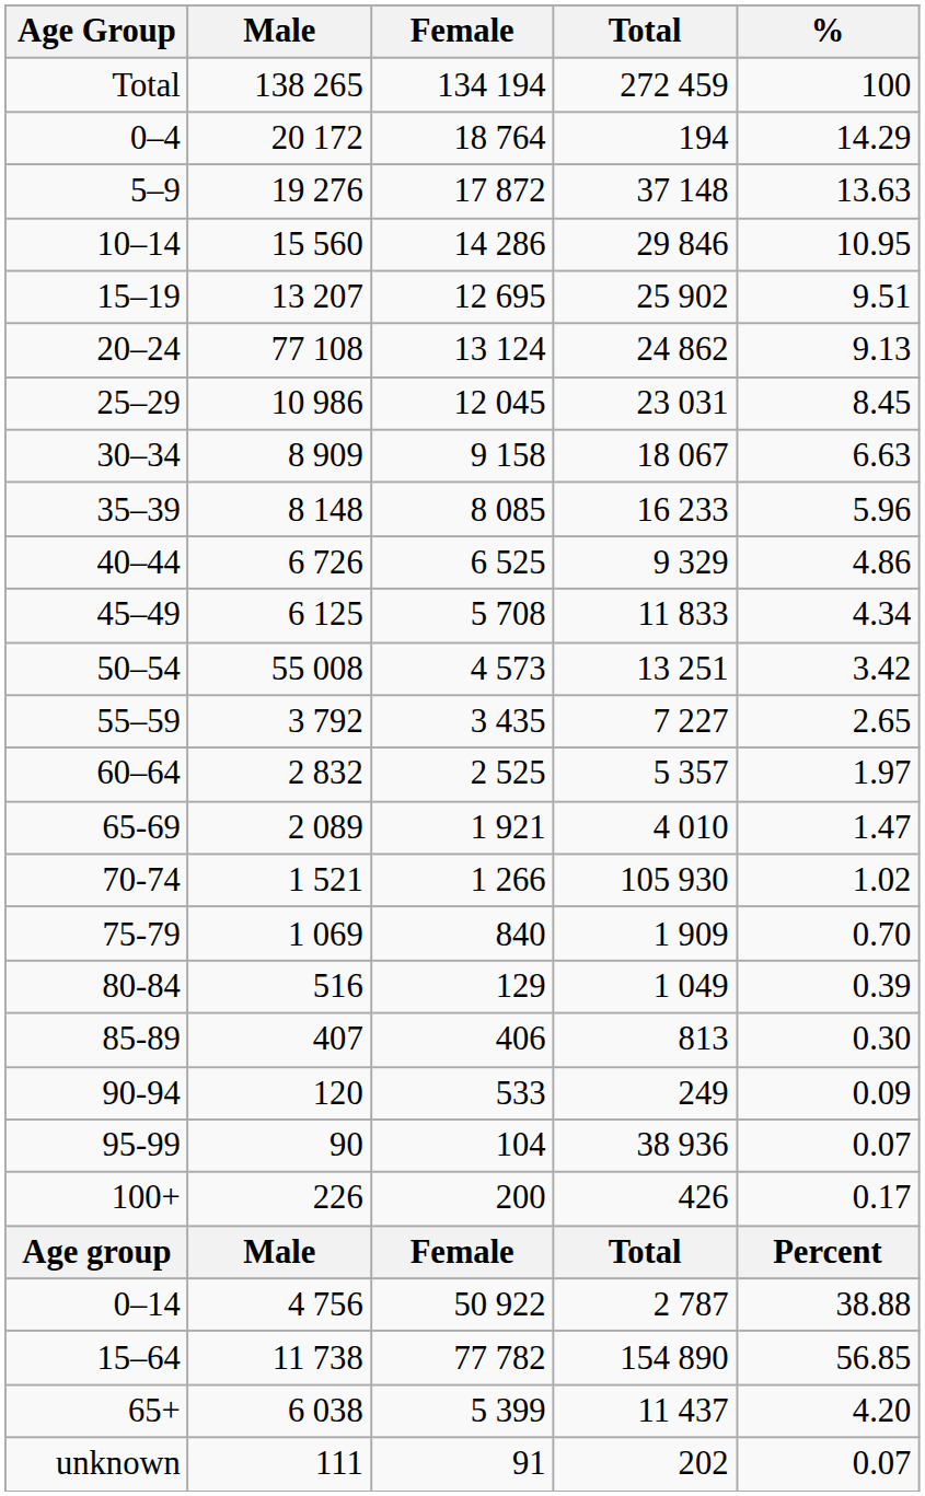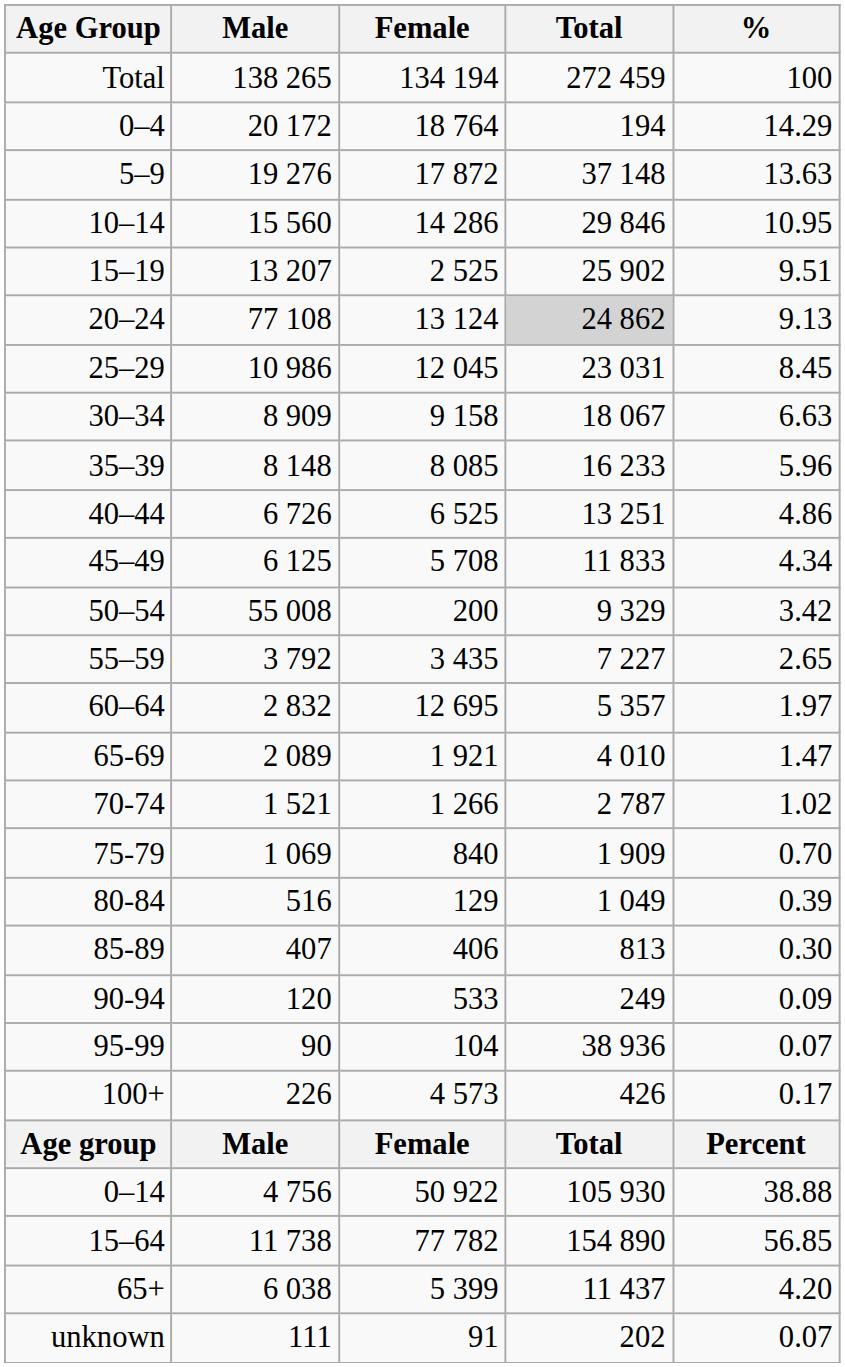 <table class="wikitable">
 <tr>
 <th width="80pt">Age Group</th>
 <th width="80pt">Male</th>
 <th width="80pt">Female</th>
 <th width="80pt">Total</th>
 <th width="80pt">%</th>
 </tr>
 <tr>
 <td align="right">Total</td>
 <td align="right">138 265</td>
 <td align="right">134 194</td>
 <td align="right">272 459</td>
 <td align="right">100</td>
 </tr>
 <tr>
 <td align="right">0–4</td>
 <td align="right">20 172</td>
 <td align="right">18 764</td>
 <td align="right">194</td>
 <td align="right">14.29</td>
 </tr>
 <tr>
 <td align="right">5–9</td>
 <td align="right">19 276</td>
 <td align="right">17 872</td>
 <td align="right">37 148</td>
 <td align="right">13.63</td>
 </tr>
 <tr>
 <td align="right">10–14</td>
 <td align="right">15 560</td>
 <td align="right">14 286</td>
 <td align="right">29 846</td>
 <td align="right">10.95</td>
 </tr>
 <tr>
 <td align="right">15–19</td>
 <td align="right">13 207</td>
-<td align="right">12 695</td>
+<td align="right">2 525</td>
 <td align="right">25 902</td>
 <td align="right">9.51</td>
 </tr>
 <tr>
 <td align="right">20–24</td>
 <td align="right">77 108</td>
 <td align="right">13 124</td>
-<td align="right">24 862</td>
+<td align="right" style="background: lightgrey;">24 862</td>
 <td align="right">9.13</td>
 </tr>
 <tr>
 <td align="right">25–29</td>
 <td align="right">10 986</td>
 <td align="right">12 045</td>
 <td align="right">23 031</td>
 <td align="right">8.45</td>
 </tr>
 <tr>
 <td align="right">30–34</td>
 <td align="right">8 909</td>
 <td align="right">9 158</td>
 <td align="right">18 067</td>
 <td align="right">6.63</td>
 </tr>
 <tr>
 <td align="right">35–39</td>
 <td align="right">8 148</td>
 <td align="right">8 085</td>
 <td align="right">16 233</td>
 <td align="right">5.96</td>
 </tr>
 <tr>
 <td align="right">40–44</td>
 <td align="right">6 726</td>
 <td align="right">6 525</td>
-<td align="right">9 329</td>
+<td align="right">13 251</td>
 <td align="right">4.86</td>
 </tr>
 <tr>
 <td align="right">45–49</td>
 <td align="right">6 125</td>
 <td align="right">5 708</td>
 <td align="right">11 833</td>
 <td align="right">4.34</td>
 </tr>
 <tr>
 <td align="right">50–54</td>
 <td align="right">55 008</td>
-<td align="right">4 573</td>
-<td align="right">13 251</td>
+<td align="right">200</td>
+<td align="right">9 329</td>
 <td align="right">3.42</td>
 </tr>
 <tr>
 <td align="right">55–59</td>
 <td align="right">3 792</td>
 <td align="right">3 435</td>
 <td align="right">7 227</td>
 <td align="right">2.65</td>
 </tr>
 <tr>
 <td align="right">60–64</td>
 <td align="right">2 832</td>
-<td align="right">2 525</td>
+<td align="right">12 695</td>
 <td align="right">5 357</td>
 <td align="right">1.97</td>
 </tr>
 <tr>
 <td align="right">65-69</td>
 <td align="right">2 089</td>
 <td align="right">1 921</td>
 <td align="right">4 010</td>
 <td align="right">1.47</td>
 </tr>
 <tr>
 <td align="right">70-74</td>
 <td align="right">1 521</td>
 <td align="right">1 266</td>
-<td align="right">105 930</td>
+<td align="right">2 787</td>
 <td align="right">1.02</td>
 </tr>
 <tr>
 <td align="right">75-79</td>
 <td align="right">1 069</td>
 <td align="right">840</td>
 <td align="right">1 909</td>
 <td align="right">0.70</td>
 </tr>
 <tr>
 <td align="right">80-84</td>
 <td align="right">516</td>
 <td align="right">129</td>
 <td align="right">1 049</td>
 <td align="right">0.39</td>
 </tr>
 <tr>
 <td align="right">85-89</td>
 <td align="right">407</td>
 <td align="right">406</td>
 <td align="right">813</td>
 <td align="right">0.30</td>
 </tr>
 <tr>
 <td align="right">90-94</td>
 <td align="right">120</td>
 <td align="right">533</td>
 <td align="right">249</td>
 <td align="right">0.09</td>
 </tr>
 <tr>
 <td align="right">95-99</td>
 <td align="right">90</td>
 <td align="right">104</td>
 <td align="right">38 936</td>
 <td align="right">0.07</td>
 </tr>
 <tr>
 <td align="right">100+</td>
 <td align="right">226</td>
-<td align="right">200</td>
+<td align="right">4 573</td>
 <td align="right">426</td>
 <td align="right">0.17</td>
 </tr>
 <tr>
 <th width="50">Age group</th>
 <th width="80pt">Male</th>
 <th width="80">Female</th>
 <th width="80">Total</th>
 <th width="50">Percent</th>
 </tr>
 <tr>
 <td align="right">0–14</td>
 <td align="right">4 756</td>
 <td align="right">50 922</td>
-<td align="right">2 787</td>
+<td align="right">105 930</td>
 <td align="right">38.88</td>
 </tr>
 <tr>
 <td align="right">15–64</td>
 <td align="right">11 738</td>
 <td align="right">77 782</td>
 <td align="right">154 890</td>
 <td align="right">56.85</td>
 </tr>
 <tr>
 <td align="right">65+</td>
 <td align="right">6 038</td>
 <td align="right">5 399</td>
 <td align="right">11 437</td>
 <td align="right">4.20</td>
 </tr>
 <tr>
 <td align="right">unknown</td>
 <td align="right">111</td>
 <td align="right">91</td>
 <td align="right">202</td>
 <td align="right">0.07</td>
 </tr>
 <tr>
 </tr>
 </table>
